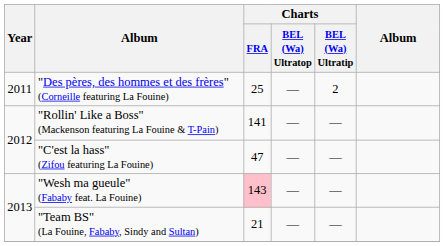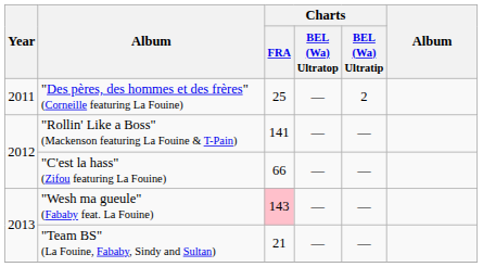 <table class="wikitable">
 <tr>
 <th align="center" rowspan="2" width="10">Year</th>
 <th align="center" rowspan="2" width="260">Album</th>
 <th align="center" colspan="3">Charts</th>
 <th align="center" rowspan="2" width="100">Album</th>
 </tr>
 <tr>
 <th width="20"><small><a href='#'>FRA</a></small><br></th>
 <th width="20"><small><a href='#'>BEL<br>(Wa)</a><br>Ultratop</small><br></th>
 <th width="20"><small><a href='#'>BEL<br>(Wa)</a><br>Ultratip</small><br></th>
 </tr>
 <tr>
 <td align="center">2011</td>
 <td>"<a href='#'>Des pères, des hommes et des frères</a>" <br><small>(<a href='#'>Corneille</a> featuring La Fouine)</small></td>
 <td align="center">25</td>
 <td align="center">—</td>
 <td align="center">2</td>
 <td align="center"></td>
 </tr>
 <tr>
 <td align="center" rowspan=2>2012</td>
 <td>"Rollin' Like a Boss" <br><small>(Mackenson featuring La Fouine & <a href='#'>T-Pain</a>)</small></td>
 <td align="center">141</td>
 <td align="center">—</td>
 <td align="center">—</td>
 <td align="center"></td>
 </tr>
 <tr>
 <td>"C'est la hass" <br><small>(<a href='#'>Zifou</a> featuring La Fouine)</small></td>
-<td align="center">47</td>
+<td align="center">66</td>
 <td align="center">—</td>
 <td align="center">—</td>
 <td align="center"></td>
 </tr>
 <tr>
 <td align="center" rowspan=2>2013</td>
 <td>"Wesh ma gueule" <br><small>(<a href='#'>Fababy</a> feat. La Fouine)</small></td>
 <td align="center" style="background: pink;">143</td>
 <td align="center">—</td>
 <td align="center">—</td>
 <td align="center"></td>
 </tr>
 <tr>
 <td>"Team BS" <br><small>(La Fouine, <a href='#'>Fababy</a>, Sindy and <a href='#'>Sultan</a>)</small></td>
 <td align="center">21</td>
 <td align="center">—</td>
 <td align="center">—</td>
 <td align="center"></td>
 </tr>
 <tr>
 </tr>
 </table>
